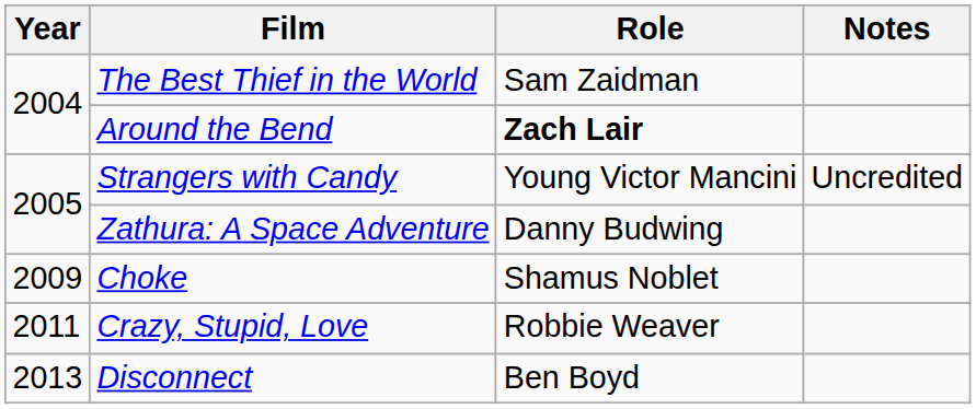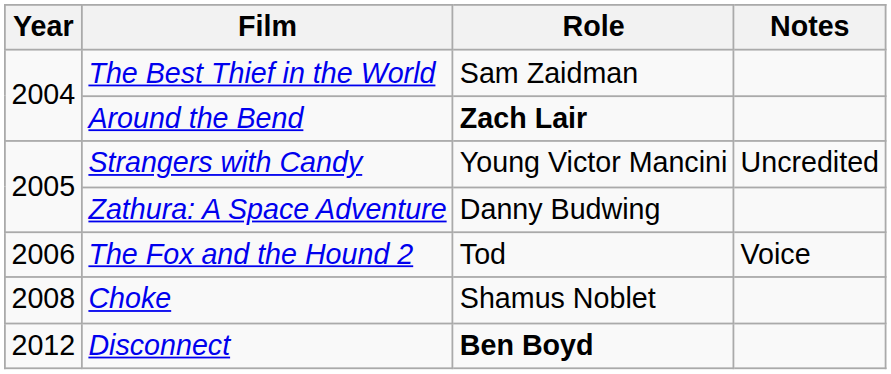 <table class="wikitable sortable">
 <tr>
 <th scope="col">Year</th>
 <th scope="col">Film</th>
 <th scope="col">Role</th>
 <th scope="col">Notes</th>
 </tr>
 <tr>
 <td rowspan=2>2004</td>
 <td><em><a href='#'>The Best Thief in the World</a></em></td>
 <td>Sam Zaidman</td>
 <td></td>
 </tr>
 <tr>
 <td><em><a href='#'>Around the Bend</a></em></td>
 <td><strong>Zach Lair</strong></td>
 <td></td>
 </tr>
 <tr>
 <td rowspan=2>2005</td>
 <td><em><a href='#'>Strangers with Candy</a></em></td>
 <td>Young Victor Mancini</td>
 <td>Uncredited</td>
 </tr>
 <tr>
 <td><em><a href='#'>Zathura: A Space Adventure</a></em></td>
 <td>Danny Budwing</td>
 <td></td>
 </tr>
 <tr>
-<td>2009</td>
+<td>2006</td>
+<td><em><a href='#'>The Fox and the Hound 2</a></em></td>
+<td>Tod</td>
+<td>Voice</td>
+</tr>
+<tr>
+<td>2008</td>
 <td><em><a href='#'>Choke</a></em></td>
 <td>Shamus Noblet</td>
 <td></td>
 </tr>
 <tr>
-<td>2011</td>
-<td><em><a href='#'>Crazy, Stupid, Love</a></em></td>
-<td>Robbie Weaver</td>
-<td></td>
-</tr>
-<tr>
-<td>2013</td>
+<td>2012</td>
 <td><em><a href='#'>Disconnect</a></em></td>
-<td>Ben Boyd</td>
+<td><strong>Ben Boyd</strong></td>
 <td></td>
 </tr>
 </table>
